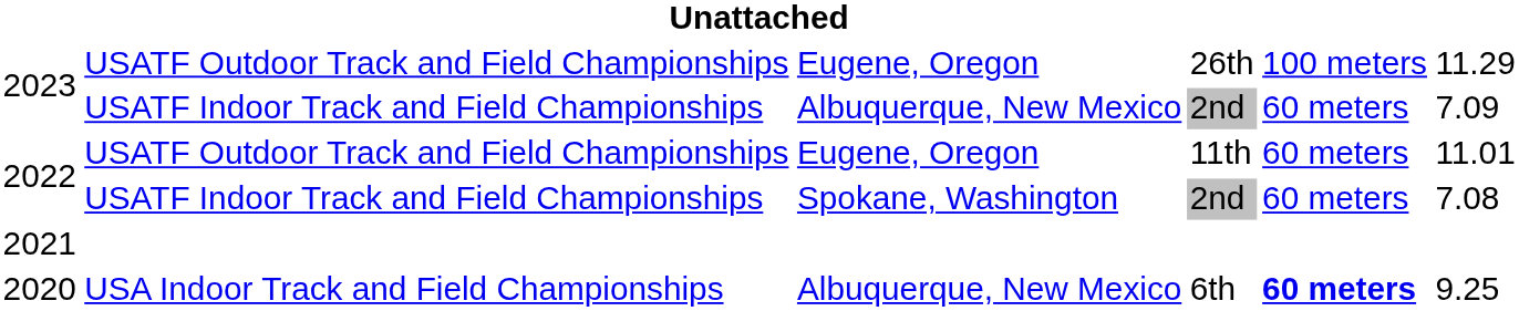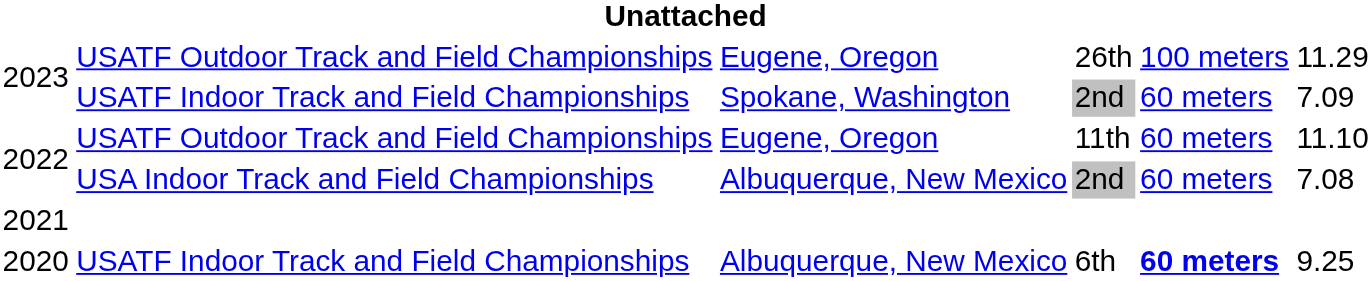 <table>
 <tr>
 <th colspan=6>Unattached</th>
 </tr>
 <tr>
 <td rowspan=2>2023</td>
 <td><a href='#'>USATF Outdoor Track and Field Championships</a></td>
 <td><a href='#'>Eugene, Oregon</a></td>
 <td>26th</td>
 <td><a href='#'>100 meters</a></td>
 <td>11.29</td>
 </tr>
 <tr>
 <td><a href='#'>USATF Indoor Track and Field Championships</a></td>
-<td><a href='#'>Albuquerque, New Mexico</a></td>
+<td><a href='#'>Spokane, Washington</a></td>
 <td style="background-color:silver;">2nd</td>
 <td><a href='#'>60 meters</a></td>
 <td>7.09</td>
 </tr>
 <tr>
 <td rowspan=2>2022</td>
 <td><a href='#'>USATF Outdoor Track and Field Championships</a></td>
 <td><a href='#'>Eugene, Oregon</a></td>
 <td>11th</td>
 <td><a href='#'>60 meters</a></td>
-<td>11.01</td>
+<td>11.10</td>
 </tr>
 <tr>
-<td><a href='#'>USATF Indoor Track and Field Championships</a></td>
-<td><a href='#'>Spokane, Washington</a></td>
+<td><a href='#'>USA Indoor Track and Field Championships</a></td>
+<td><a href='#'>Albuquerque, New Mexico</a></td>
 <td style="background-color:silver;">2nd</td>
 <td><a href='#'>60 meters</a></td>
 <td>7.08</td>
 </tr>
 <tr>
 <td>2021</td>
 </tr>
 <tr>
 <td rowspan=1>2020</td>
-<td><a href='#'>USA Indoor Track and Field Championships</a></td>
+<td><a href='#'>USATF Indoor Track and Field Championships</a></td>
 <td><a href='#'>Albuquerque, New Mexico</a></td>
 <td>6th</td>
 <td><strong><a href='#'>60 meters</a></strong></td>
 <td>9.25</td>
 </tr>
 </table>
